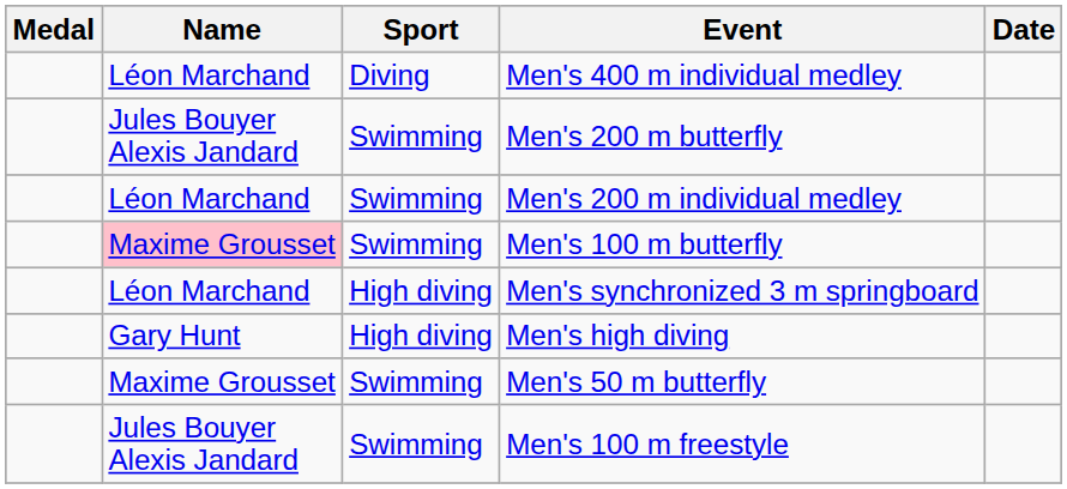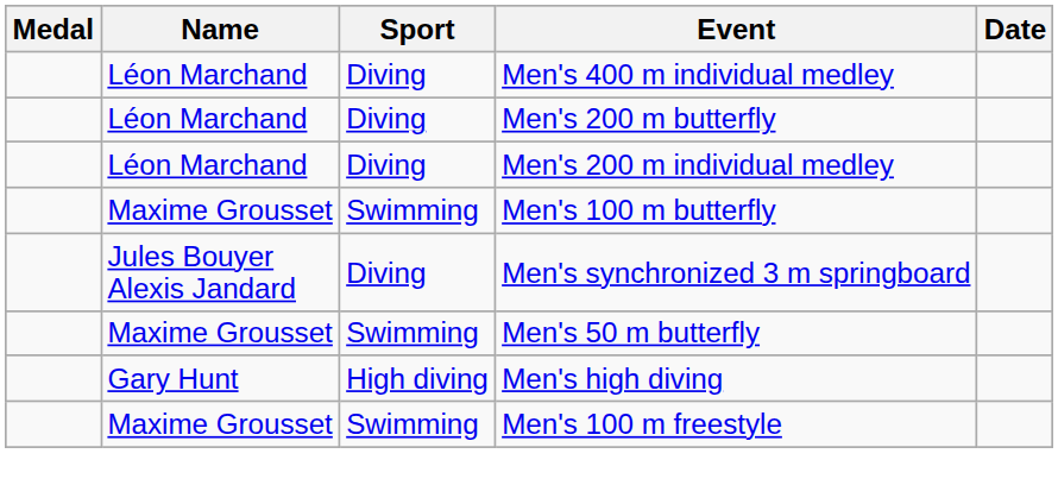 <table class="wikitable sortable" style="font-size:90%;">
 <tr>
 <th>Medal</th>
 <th>Name</th>
 <th>Sport</th>
 <th>Event</th>
 <th>Date</th>
 </tr>
 <tr>
 <td></td>
 <td><a href='#'>Léon Marchand</a></td>
 <td><a href='#'>Diving</a></td>
 <td><a href='#'>Men's 400 m individual medley</a></td>
 <td></td>
 </tr>
 <tr>
 <td></td>
-<td><a href='#'>Jules Bouyer</a><br> <a href='#'>Alexis Jandard</a></td>
-<td><a href='#'>Swimming</a></td>
+<td><a href='#'>Léon Marchand</a></td>
+<td><a href='#'>Diving</a></td>
 <td><a href='#'>Men's 200 m butterfly</a></td>
 <td></td>
 </tr>
 <tr>
 <td></td>
 <td><a href='#'>Léon Marchand</a></td>
-<td><a href='#'>Swimming</a></td>
+<td><a href='#'>Diving</a></td>
 <td><a href='#'>Men's 200 m individual medley</a></td>
 <td></td>
 </tr>
 <tr>
 <td></td>
-<td style="background: pink;"><a href='#'>Maxime Grousset</a></td>
+<td><a href='#'>Maxime Grousset</a></td>
 <td><a href='#'>Swimming</a></td>
 <td><a href='#'>Men's 100 m butterfly</a></td>
 <td></td>
 </tr>
 <tr>
 <td></td>
-<td><a href='#'>Léon Marchand</a></td>
-<td><a href='#'>High diving</a></td>
+<td><a href='#'>Jules Bouyer</a><br> <a href='#'>Alexis Jandard</a></td>
+<td><a href='#'>Diving</a></td>
 <td><a href='#'>Men's synchronized 3 m springboard</a></td>
+<td></td>
+</tr>
+<tr>
+<td></td>
+<td><a href='#'>Maxime Grousset</a></td>
+<td><a href='#'>Swimming</a></td>
+<td><a href='#'>Men's 50 m butterfly</a></td>
 <td></td>
 </tr>
 <tr>
 <td></td>
 <td><a href='#'>Gary Hunt</a></td>
 <td><a href='#'>High diving</a></td>
 <td><a href='#'>Men's high diving</a></td>
 <td></td>
 </tr>
 <tr>
 <td></td>
 <td><a href='#'>Maxime Grousset</a></td>
 <td><a href='#'>Swimming</a></td>
-<td><a href='#'>Men's 50 m butterfly</a></td>
-<td></td>
-</tr>
-<tr>
-<td></td>
-<td><a href='#'>Jules Bouyer</a><br> <a href='#'>Alexis Jandard</a></td>
-<td><a href='#'>Swimming</a></td>
 <td><a href='#'>Men's 100 m freestyle</a></td>
 <td></td>
 </tr>
 </table>
